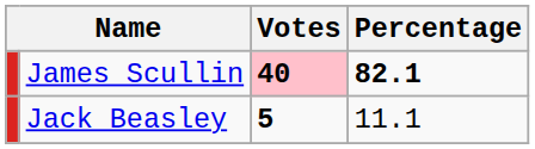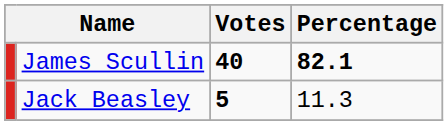 <table class="wikitable">
 <tr>
 <th colspan="2">Name</th>
 <th>Votes</th>
 <th>Percentage</th>
 </tr>
 <tr>
 <td style="background:#DC241F"></td>
 <td><a href='#'>James Scullin</a></td>
-<td style="background: pink;"><strong>40</strong></td>
+<td><strong>40</strong></td>
 <td><strong>82.1</strong></td>
 </tr>
 <tr>
 <td style="background:#DC241F"></td>
 <td><a href='#'>Jack Beasley</a></td>
 <td><strong>5</strong></td>
-<td>11.1</td>
+<td>11.3</td>
 </tr>
 </table>
